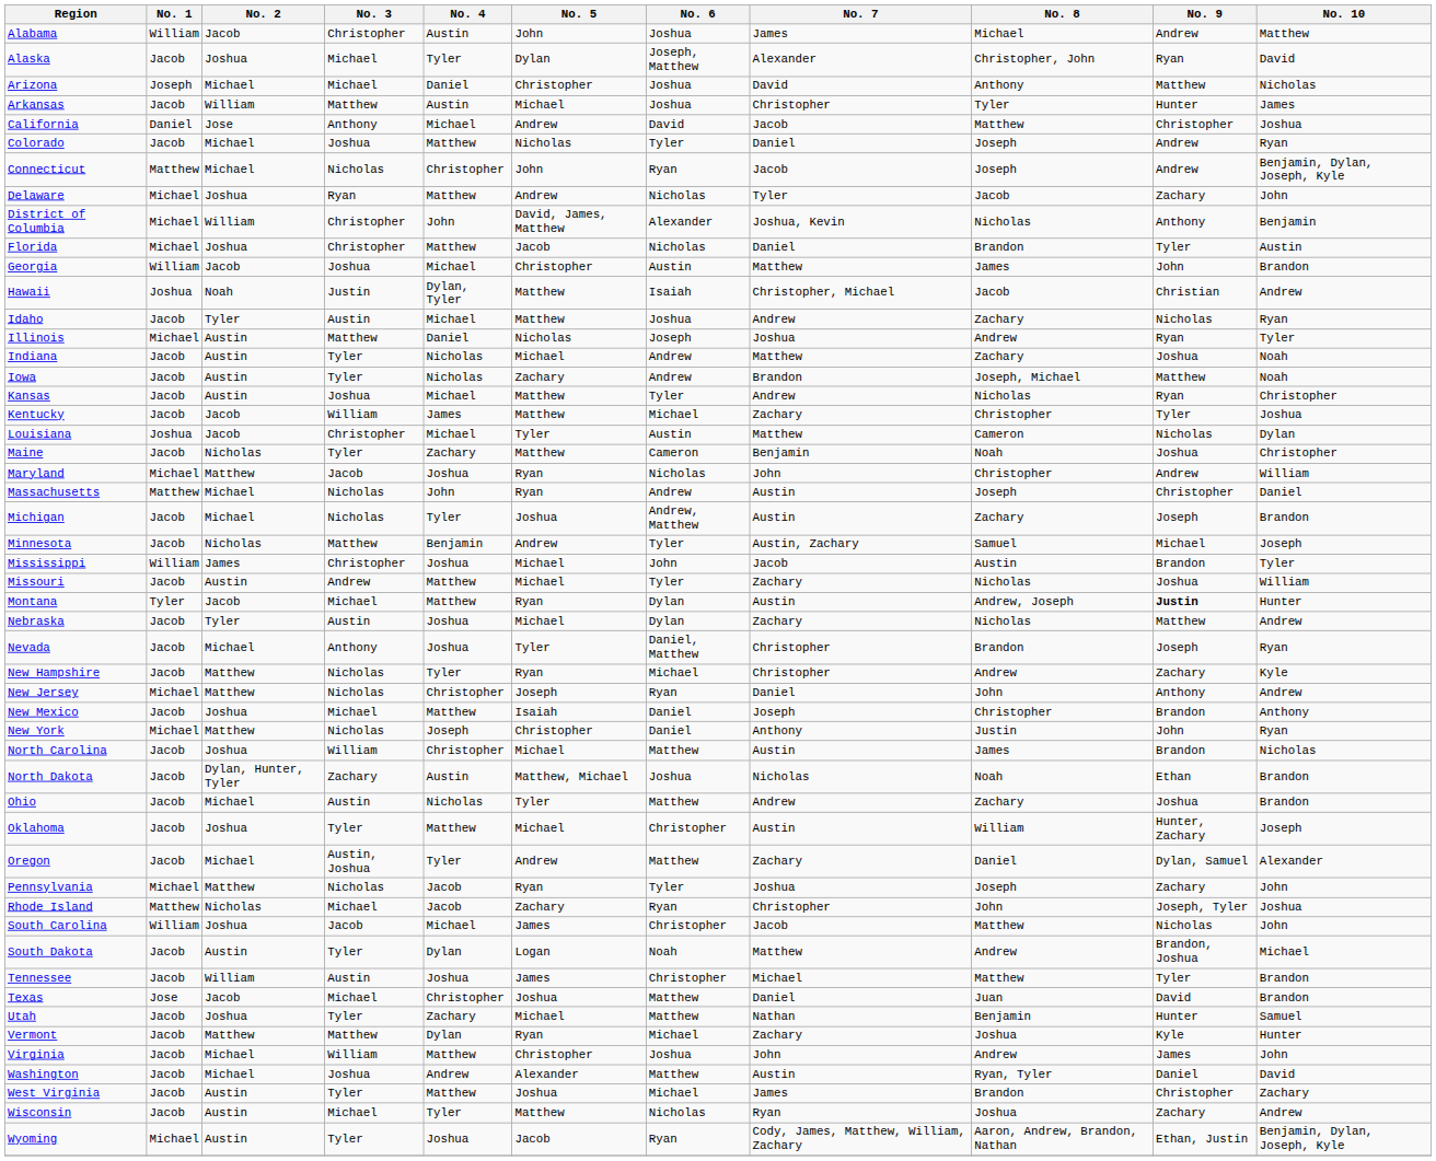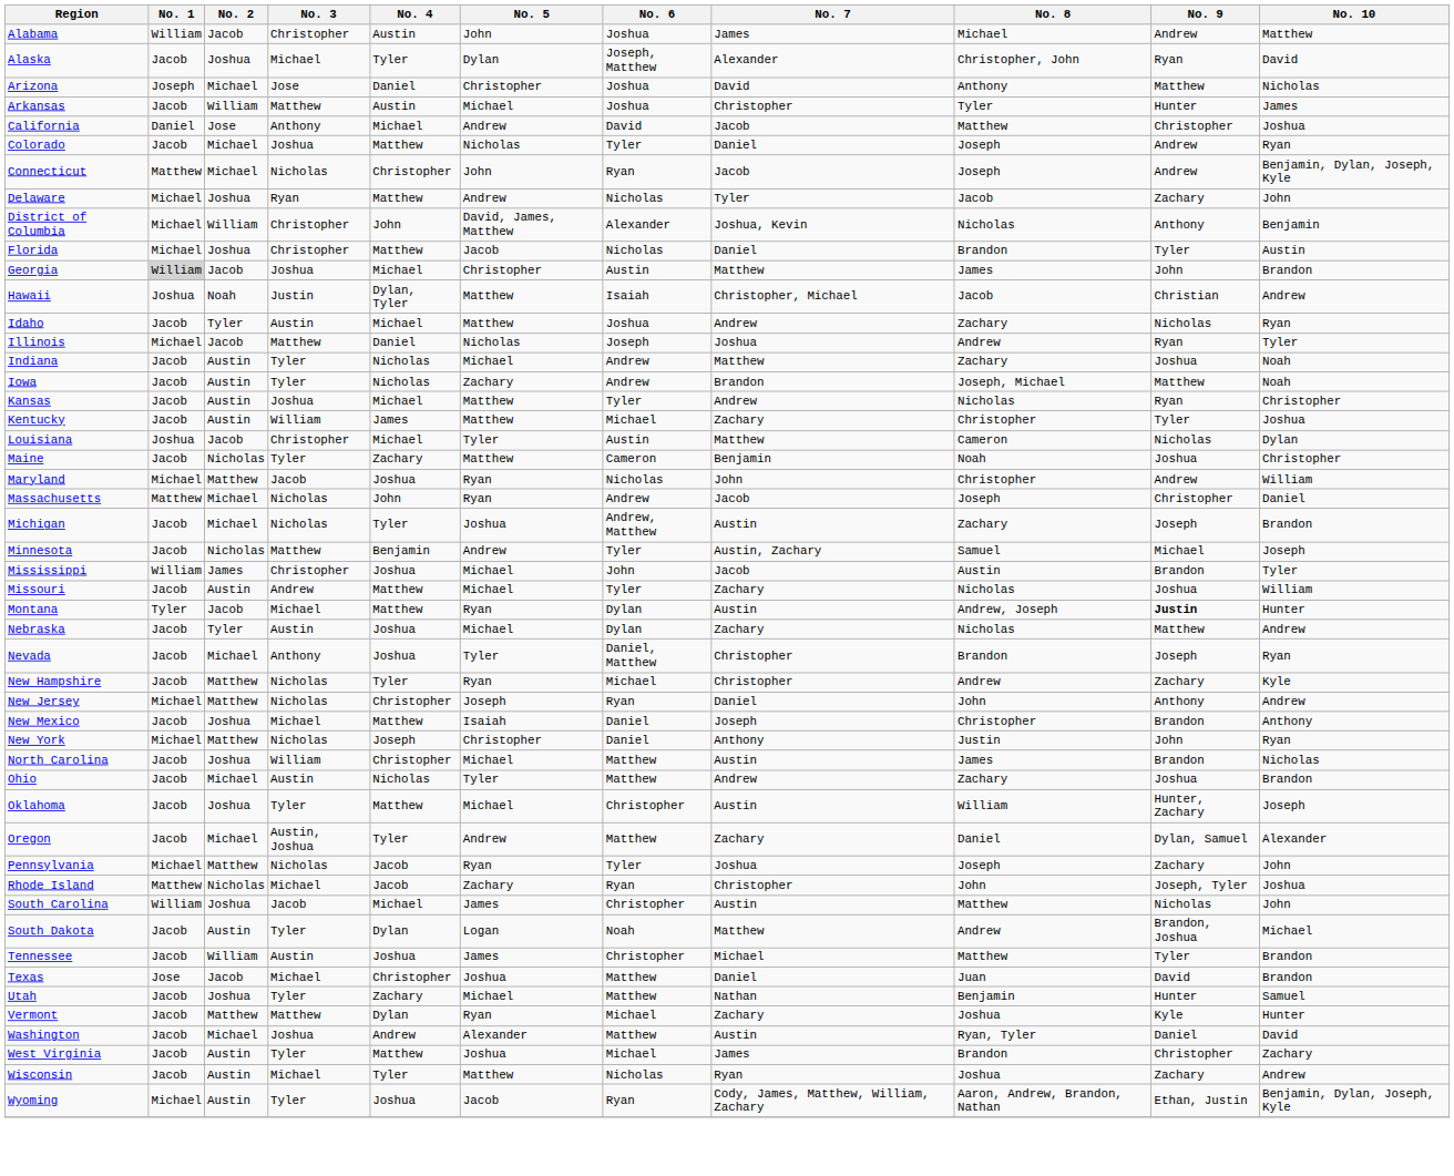 <table class="wikitable sortable mw-collapsible" style="min-width:22em">
 <tr>
 <th width=150>Region</th>
 <th>No. 1</th>
 <th>No. 2</th>
 <th>No. 3</th>
 <th>No. 4</th>
 <th>No. 5</th>
 <th>No. 6</th>
 <th>No. 7</th>
 <th>No. 8</th>
 <th>No. 9</th>
 <th>No. 10</th>
 </tr>
 <tr>
 <td><a href='#'>Alabama</a></td>
 <td>William</td>
 <td>Jacob</td>
 <td>Christopher</td>
 <td>Austin</td>
 <td>John</td>
 <td>Joshua</td>
 <td>James</td>
 <td>Michael</td>
 <td>Andrew</td>
 <td>Matthew</td>
 </tr>
 <tr>
 <td><a href='#'>Alaska</a></td>
 <td>Jacob</td>
 <td>Joshua</td>
 <td>Michael</td>
 <td>Tyler</td>
 <td>Dylan</td>
 <td>Joseph, Matthew</td>
 <td>Alexander</td>
 <td>Christopher, John</td>
 <td>Ryan</td>
 <td>David</td>
 </tr>
 <tr>
 <td><a href='#'>Arizona</a></td>
 <td>Joseph</td>
 <td>Michael</td>
-<td>Michael</td>
+<td>Jose</td>
 <td>Daniel</td>
 <td>Christopher</td>
 <td>Joshua</td>
 <td>David</td>
 <td>Anthony</td>
 <td>Matthew</td>
 <td>Nicholas</td>
 </tr>
 <tr>
 <td><a href='#'>Arkansas</a></td>
 <td>Jacob</td>
 <td>William</td>
 <td>Matthew</td>
 <td>Austin</td>
 <td>Michael</td>
 <td>Joshua</td>
 <td>Christopher</td>
 <td>Tyler</td>
 <td>Hunter</td>
 <td>James</td>
 </tr>
 <tr>
 <td><a href='#'>California</a></td>
 <td>Daniel</td>
 <td>Jose</td>
 <td>Anthony</td>
 <td>Michael</td>
 <td>Andrew</td>
 <td>David</td>
 <td>Jacob</td>
 <td>Matthew</td>
 <td>Christopher</td>
 <td>Joshua</td>
 </tr>
 <tr>
 <td><a href='#'>Colorado</a></td>
 <td>Jacob</td>
 <td>Michael</td>
 <td>Joshua</td>
 <td>Matthew</td>
 <td>Nicholas</td>
 <td>Tyler</td>
 <td>Daniel</td>
 <td>Joseph</td>
 <td>Andrew</td>
 <td>Ryan</td>
 </tr>
 <tr>
 <td><a href='#'>Connecticut</a></td>
 <td>Matthew</td>
 <td>Michael</td>
 <td>Nicholas</td>
 <td>Christopher</td>
 <td>John</td>
 <td>Ryan</td>
 <td>Jacob</td>
 <td>Joseph</td>
 <td>Andrew</td>
 <td>Benjamin, Dylan, Joseph, Kyle</td>
 </tr>
 <tr>
 <td><a href='#'>Delaware</a></td>
 <td>Michael</td>
 <td>Joshua</td>
 <td>Ryan</td>
 <td>Matthew</td>
 <td>Andrew</td>
 <td>Nicholas</td>
 <td>Tyler</td>
 <td>Jacob</td>
 <td>Zachary</td>
 <td>John</td>
 </tr>
 <tr>
 <td><a href='#'>District of Columbia</a></td>
 <td>Michael</td>
 <td>William</td>
 <td>Christopher</td>
 <td>John</td>
 <td>David, James, Matthew</td>
 <td>Alexander</td>
 <td>Joshua, Kevin</td>
 <td>Nicholas</td>
 <td>Anthony</td>
 <td>Benjamin</td>
 </tr>
 <tr>
 <td><a href='#'>Florida</a></td>
 <td>Michael</td>
 <td>Joshua</td>
 <td>Christopher</td>
 <td>Matthew</td>
 <td>Jacob</td>
 <td>Nicholas</td>
 <td>Daniel</td>
 <td>Brandon</td>
 <td>Tyler</td>
 <td>Austin</td>
 </tr>
 <tr>
 <td><a href='#'>Georgia</a></td>
-<td>William</td>
+<td style="background: lightgrey;">William</td>
 <td>Jacob</td>
 <td>Joshua</td>
 <td>Michael</td>
 <td>Christopher</td>
 <td>Austin</td>
 <td>Matthew</td>
 <td>James</td>
 <td>John</td>
 <td>Brandon</td>
 </tr>
 <tr>
 <td><a href='#'>Hawaii</a></td>
 <td>Joshua</td>
 <td>Noah</td>
 <td>Justin</td>
 <td>Dylan, Tyler</td>
 <td>Matthew</td>
 <td>Isaiah</td>
 <td>Christopher, Michael</td>
 <td>Jacob</td>
 <td>Christian</td>
 <td>Andrew</td>
 </tr>
 <tr>
 <td><a href='#'>Idaho</a></td>
 <td>Jacob</td>
 <td>Tyler</td>
 <td>Austin</td>
 <td>Michael</td>
 <td>Matthew</td>
 <td>Joshua</td>
 <td>Andrew</td>
 <td>Zachary</td>
 <td>Nicholas</td>
 <td>Ryan</td>
 </tr>
 <tr>
 <td><a href='#'>Illinois</a></td>
 <td>Michael</td>
-<td>Austin</td>
+<td>Jacob</td>
 <td>Matthew</td>
 <td>Daniel</td>
 <td>Nicholas</td>
 <td>Joseph</td>
 <td>Joshua</td>
 <td>Andrew</td>
 <td>Ryan</td>
 <td>Tyler</td>
 </tr>
 <tr>
 <td><a href='#'>Indiana</a></td>
 <td>Jacob</td>
 <td>Austin</td>
 <td>Tyler</td>
 <td>Nicholas</td>
 <td>Michael</td>
 <td>Andrew</td>
 <td>Matthew</td>
 <td>Zachary</td>
 <td>Joshua</td>
 <td>Noah</td>
 </tr>
 <tr>
 <td><a href='#'>Iowa</a></td>
 <td>Jacob</td>
 <td>Austin</td>
 <td>Tyler</td>
 <td>Nicholas</td>
 <td>Zachary</td>
 <td>Andrew</td>
 <td>Brandon</td>
 <td>Joseph, Michael</td>
 <td>Matthew</td>
 <td>Noah</td>
 </tr>
 <tr>
 <td><a href='#'>Kansas</a></td>
 <td>Jacob</td>
 <td>Austin</td>
 <td>Joshua</td>
 <td>Michael</td>
 <td>Matthew</td>
 <td>Tyler</td>
 <td>Andrew</td>
 <td>Nicholas</td>
 <td>Ryan</td>
 <td>Christopher</td>
 </tr>
 <tr>
 <td><a href='#'>Kentucky</a></td>
 <td>Jacob</td>
-<td>Jacob</td>
+<td>Austin</td>
 <td>William</td>
 <td>James</td>
 <td>Matthew</td>
 <td>Michael</td>
 <td>Zachary</td>
 <td>Christopher</td>
 <td>Tyler</td>
 <td>Joshua</td>
 </tr>
 <tr>
 <td><a href='#'>Louisiana</a></td>
 <td>Joshua</td>
 <td>Jacob</td>
 <td>Christopher</td>
 <td>Michael</td>
 <td>Tyler</td>
 <td>Austin</td>
 <td>Matthew</td>
 <td>Cameron</td>
 <td>Nicholas</td>
 <td>Dylan</td>
 </tr>
 <tr>
 <td><a href='#'>Maine</a></td>
 <td>Jacob</td>
 <td>Nicholas</td>
 <td>Tyler</td>
 <td>Zachary</td>
 <td>Matthew</td>
 <td>Cameron</td>
 <td>Benjamin</td>
 <td>Noah</td>
 <td>Joshua</td>
 <td>Christopher</td>
 </tr>
 <tr>
 <td><a href='#'>Maryland</a></td>
 <td>Michael</td>
 <td>Matthew</td>
 <td>Jacob</td>
 <td>Joshua</td>
 <td>Ryan</td>
 <td>Nicholas</td>
 <td>John</td>
 <td>Christopher</td>
 <td>Andrew</td>
 <td>William</td>
 </tr>
 <tr>
 <td><a href='#'>Massachusetts</a></td>
 <td>Matthew</td>
 <td>Michael</td>
 <td>Nicholas</td>
 <td>John</td>
 <td>Ryan</td>
 <td>Andrew</td>
-<td>Austin</td>
+<td>Jacob</td>
 <td>Joseph</td>
 <td>Christopher</td>
 <td>Daniel</td>
 </tr>
 <tr>
 <td><a href='#'>Michigan</a></td>
 <td>Jacob</td>
 <td>Michael</td>
 <td>Nicholas</td>
 <td>Tyler</td>
 <td>Joshua</td>
 <td>Andrew, Matthew</td>
 <td>Austin</td>
 <td>Zachary</td>
 <td>Joseph</td>
 <td>Brandon</td>
 </tr>
 <tr>
 <td><a href='#'>Minnesota</a></td>
 <td>Jacob</td>
 <td>Nicholas</td>
 <td>Matthew</td>
 <td>Benjamin</td>
 <td>Andrew</td>
 <td>Tyler</td>
 <td>Austin, Zachary</td>
 <td>Samuel</td>
 <td>Michael</td>
 <td>Joseph</td>
 </tr>
 <tr>
 <td><a href='#'>Mississippi</a></td>
 <td>William</td>
 <td>James</td>
 <td>Christopher</td>
 <td>Joshua</td>
 <td>Michael</td>
 <td>John</td>
 <td>Jacob</td>
 <td>Austin</td>
 <td>Brandon</td>
 <td>Tyler</td>
 </tr>
 <tr>
 <td><a href='#'>Missouri</a></td>
 <td>Jacob</td>
 <td>Austin</td>
 <td>Andrew</td>
 <td>Matthew</td>
 <td>Michael</td>
 <td>Tyler</td>
 <td>Zachary</td>
 <td>Nicholas</td>
 <td>Joshua</td>
 <td>William</td>
 </tr>
 <tr>
 <td><a href='#'>Montana</a></td>
 <td>Tyler</td>
 <td>Jacob</td>
 <td>Michael</td>
 <td>Matthew</td>
 <td>Ryan</td>
 <td>Dylan</td>
 <td>Austin</td>
 <td>Andrew, Joseph</td>
 <td><strong>Justin</strong></td>
 <td>Hunter</td>
 </tr>
 <tr>
 <td><a href='#'>Nebraska</a></td>
 <td>Jacob</td>
 <td>Tyler</td>
 <td>Austin</td>
 <td>Joshua</td>
 <td>Michael</td>
 <td>Dylan</td>
 <td>Zachary</td>
 <td>Nicholas</td>
 <td>Matthew</td>
 <td>Andrew</td>
 </tr>
 <tr>
 <td><a href='#'>Nevada</a></td>
 <td>Jacob</td>
 <td>Michael</td>
 <td>Anthony</td>
 <td>Joshua</td>
 <td>Tyler</td>
 <td>Daniel, Matthew</td>
 <td>Christopher</td>
 <td>Brandon</td>
 <td>Joseph</td>
 <td>Ryan</td>
 </tr>
 <tr>
 <td><a href='#'>New Hampshire</a></td>
 <td>Jacob</td>
 <td>Matthew</td>
 <td>Nicholas</td>
 <td>Tyler</td>
 <td>Ryan</td>
 <td>Michael</td>
 <td>Christopher</td>
 <td>Andrew</td>
 <td>Zachary</td>
 <td>Kyle</td>
 </tr>
 <tr>
 <td><a href='#'>New Jersey</a></td>
 <td>Michael</td>
 <td>Matthew</td>
 <td>Nicholas</td>
 <td>Christopher</td>
 <td>Joseph</td>
 <td>Ryan</td>
 <td>Daniel</td>
 <td>John</td>
 <td>Anthony</td>
 <td>Andrew</td>
 </tr>
 <tr>
 <td><a href='#'>New Mexico</a></td>
 <td>Jacob</td>
 <td>Joshua</td>
 <td>Michael</td>
 <td>Matthew</td>
 <td>Isaiah</td>
 <td>Daniel</td>
 <td>Joseph</td>
 <td>Christopher</td>
 <td>Brandon</td>
 <td>Anthony</td>
 </tr>
 <tr>
 <td><a href='#'>New York</a></td>
 <td>Michael</td>
 <td>Matthew</td>
 <td>Nicholas</td>
 <td>Joseph</td>
 <td>Christopher</td>
 <td>Daniel</td>
 <td>Anthony</td>
 <td>Justin</td>
 <td>John</td>
 <td>Ryan</td>
 </tr>
 <tr>
 <td><a href='#'>North Carolina</a></td>
 <td>Jacob</td>
 <td>Joshua</td>
 <td>William</td>
 <td>Christopher</td>
 <td>Michael</td>
 <td>Matthew</td>
 <td>Austin</td>
 <td>James</td>
 <td>Brandon</td>
 <td>Nicholas</td>
 </tr>
 <tr>
-<td><a href='#'>North Dakota</a></td>
-<td>Jacob</td>
-<td>Dylan, Hunter, Tyler</td>
-<td>Zachary</td>
-<td>Austin</td>
-<td>Matthew, Michael</td>
-<td>Joshua</td>
-<td>Nicholas</td>
-<td>Noah</td>
-<td>Ethan</td>
-<td>Brandon</td>
-</tr>
-<tr>
 <td><a href='#'>Ohio</a></td>
 <td>Jacob</td>
 <td>Michael</td>
 <td>Austin</td>
 <td>Nicholas</td>
 <td>Tyler</td>
 <td>Matthew</td>
 <td>Andrew</td>
 <td>Zachary</td>
 <td>Joshua</td>
 <td>Brandon</td>
 </tr>
 <tr>
 <td><a href='#'>Oklahoma</a></td>
 <td>Jacob</td>
 <td>Joshua</td>
 <td>Tyler</td>
 <td>Matthew</td>
 <td>Michael</td>
 <td>Christopher</td>
 <td>Austin</td>
 <td>William</td>
 <td>Hunter, Zachary</td>
 <td>Joseph</td>
 </tr>
 <tr>
 <td><a href='#'>Oregon</a></td>
 <td>Jacob</td>
 <td>Michael</td>
 <td>Austin, Joshua</td>
 <td>Tyler</td>
 <td>Andrew</td>
 <td>Matthew</td>
 <td>Zachary</td>
 <td>Daniel</td>
 <td>Dylan, Samuel</td>
 <td>Alexander</td>
 </tr>
 <tr>
 <td><a href='#'>Pennsylvania</a></td>
 <td>Michael</td>
 <td>Matthew</td>
 <td>Nicholas</td>
 <td>Jacob</td>
 <td>Ryan</td>
 <td>Tyler</td>
 <td>Joshua</td>
 <td>Joseph</td>
 <td>Zachary</td>
 <td>John</td>
 </tr>
 <tr>
 <td><a href='#'>Rhode Island</a></td>
 <td>Matthew</td>
 <td>Nicholas</td>
 <td>Michael</td>
 <td>Jacob</td>
 <td>Zachary</td>
 <td>Ryan</td>
 <td>Christopher</td>
 <td>John</td>
 <td>Joseph, Tyler</td>
 <td>Joshua</td>
 </tr>
 <tr>
 <td><a href='#'>South Carolina</a></td>
 <td>William</td>
 <td>Joshua</td>
 <td>Jacob</td>
 <td>Michael</td>
 <td>James</td>
 <td>Christopher</td>
-<td>Jacob</td>
+<td>Austin</td>
 <td>Matthew</td>
 <td>Nicholas</td>
 <td>John</td>
 </tr>
 <tr>
 <td><a href='#'>South Dakota</a></td>
 <td>Jacob</td>
 <td>Austin</td>
 <td>Tyler</td>
 <td>Dylan</td>
 <td>Logan</td>
 <td>Noah</td>
 <td>Matthew</td>
 <td>Andrew</td>
 <td>Brandon, Joshua</td>
 <td>Michael</td>
 </tr>
 <tr>
 <td><a href='#'>Tennessee</a></td>
 <td>Jacob</td>
 <td>William</td>
 <td>Austin</td>
 <td>Joshua</td>
 <td>James</td>
 <td>Christopher</td>
 <td>Michael</td>
 <td>Matthew</td>
 <td>Tyler</td>
 <td>Brandon</td>
 </tr>
 <tr>
 <td><a href='#'>Texas</a></td>
 <td>Jose</td>
 <td>Jacob</td>
 <td>Michael</td>
 <td>Christopher</td>
 <td>Joshua</td>
 <td>Matthew</td>
 <td>Daniel</td>
 <td>Juan</td>
 <td>David</td>
 <td>Brandon</td>
 </tr>
 <tr>
 <td><a href='#'>Utah</a></td>
 <td>Jacob</td>
 <td>Joshua</td>
 <td>Tyler</td>
 <td>Zachary</td>
 <td>Michael</td>
 <td>Matthew</td>
 <td>Nathan</td>
 <td>Benjamin</td>
 <td>Hunter</td>
 <td>Samuel</td>
 </tr>
 <tr>
 <td><a href='#'>Vermont</a></td>
 <td>Jacob</td>
 <td>Matthew</td>
 <td>Matthew</td>
 <td>Dylan</td>
 <td>Ryan</td>
 <td>Michael</td>
 <td>Zachary</td>
 <td>Joshua</td>
 <td>Kyle</td>
 <td>Hunter</td>
 </tr>
 <tr>
-<td><a href='#'>Virginia</a></td>
-<td>Jacob</td>
-<td>Michael</td>
-<td>William</td>
-<td>Matthew</td>
-<td>Christopher</td>
-<td>Joshua</td>
-<td>John</td>
-<td>Andrew</td>
-<td>James</td>
-<td>John</td>
-</tr>
-<tr>
 <td><a href='#'>Washington</a></td>
 <td>Jacob</td>
 <td>Michael</td>
 <td>Joshua</td>
 <td>Andrew</td>
 <td>Alexander</td>
 <td>Matthew</td>
 <td>Austin</td>
 <td>Ryan, Tyler</td>
 <td>Daniel</td>
 <td>David</td>
 </tr>
 <tr>
 <td><a href='#'>West Virginia</a></td>
 <td>Jacob</td>
 <td>Austin</td>
 <td>Tyler</td>
 <td>Matthew</td>
 <td>Joshua</td>
 <td>Michael</td>
 <td>James</td>
 <td>Brandon</td>
 <td>Christopher</td>
 <td>Zachary</td>
 </tr>
 <tr>
 <td><a href='#'>Wisconsin</a></td>
 <td>Jacob</td>
 <td>Austin</td>
 <td>Michael</td>
 <td>Tyler</td>
 <td>Matthew</td>
 <td>Nicholas</td>
 <td>Ryan</td>
 <td>Joshua</td>
 <td>Zachary</td>
 <td>Andrew</td>
 </tr>
 <tr>
 <td><a href='#'>Wyoming</a></td>
 <td>Michael</td>
 <td>Austin</td>
 <td>Tyler</td>
 <td>Joshua</td>
 <td>Jacob</td>
 <td>Ryan</td>
 <td>Cody, James, Matthew, William, Zachary</td>
 <td>Aaron, Andrew, Brandon, Nathan</td>
 <td>Ethan, Justin</td>
 <td>Benjamin, Dylan, Joseph, Kyle</td>
 </tr>
 <tr>
 </tr>
 </table>
